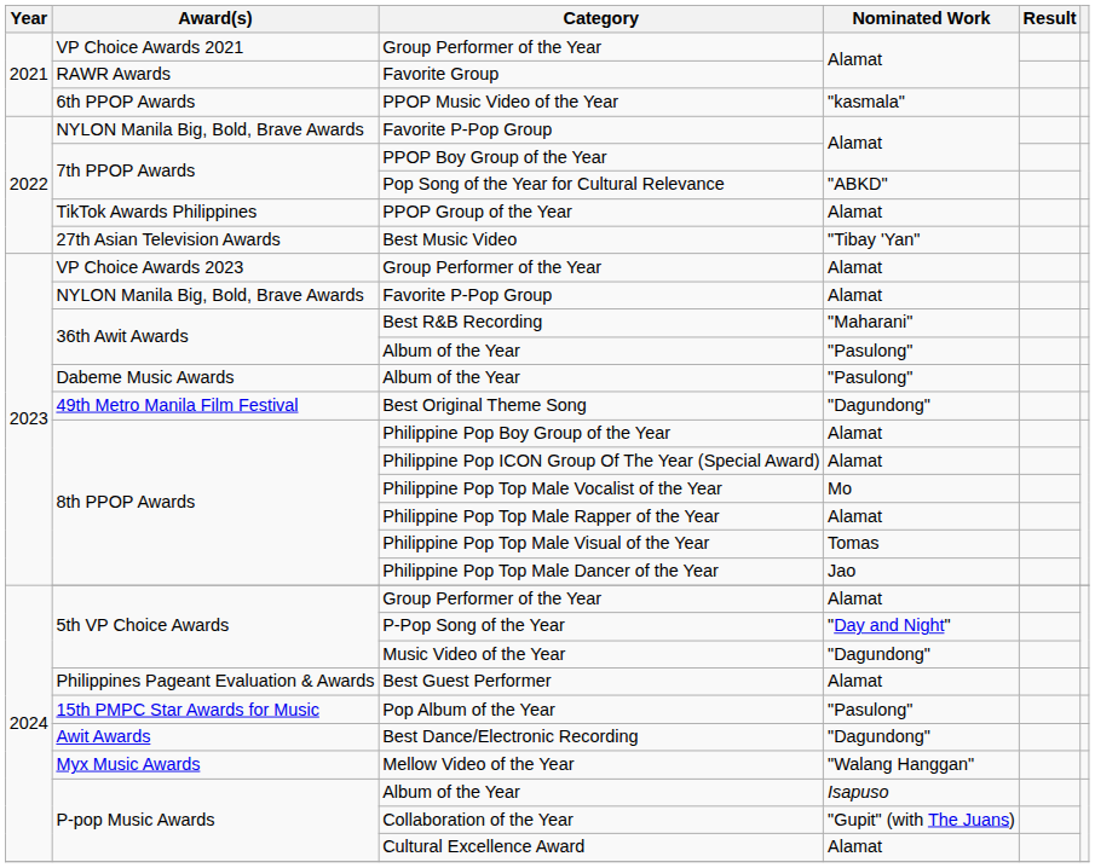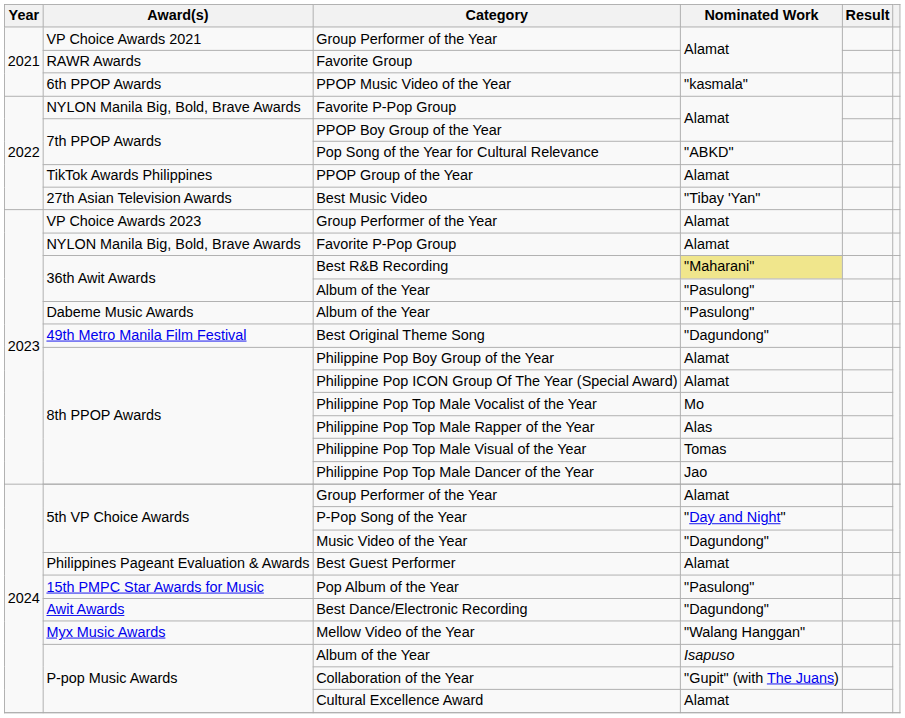 <table class="wikitable">
 <tr>
 <th>Year</th>
 <th>Award(s)</th>
 <th>Category</th>
 <th>Nominated Work</th>
 <th>Result</th>
 <th></th>
 </tr>
 <tr>
 <td rowspan="3">2021</td>
 <td>VP Choice Awards 2021</td>
 <td>Group Performer of the Year</td>
 <td rowspan="2">Alamat</td>
 <td></td>
 <td></td>
 </tr>
 <tr>
 <td>RAWR Awards</td>
 <td>Favorite Group</td>
 <td></td>
 <td></td>
 </tr>
 <tr>
 <td>6th PPOP Awards</td>
 <td>PPOP Music Video of the Year</td>
 <td>"kasmala"</td>
 <td></td>
 <td></td>
 </tr>
 <tr>
 <td rowspan="5">2022</td>
 <td>NYLON Manila Big, Bold, Brave Awards</td>
 <td>Favorite P-Pop Group</td>
 <td rowspan="2">Alamat</td>
 <td></td>
 <td></td>
 </tr>
 <tr>
 <td rowspan="2">7th PPOP Awards</td>
 <td>PPOP Boy Group of the Year</td>
 <td></td>
 <td rowspan="2"></td>
 </tr>
 <tr>
 <td>Pop Song of the Year for Cultural Relevance</td>
 <td>"ABKD"</td>
 <td></td>
 </tr>
 <tr>
 <td>TikTok Awards Philippines</td>
 <td>PPOP Group of the Year</td>
 <td>Alamat</td>
 <td></td>
 <td></td>
 </tr>
 <tr>
 <td>27th Asian Television Awards</td>
 <td>Best Music Video</td>
 <td>"Tibay 'Yan"</td>
 <td></td>
 <td></td>
 </tr>
 <tr>
 <td rowspan="12">2023</td>
 <td>VP Choice Awards 2023</td>
 <td>Group Performer of the Year</td>
 <td>Alamat</td>
 <td></td>
 <td></td>
 </tr>
 <tr>
 <td>NYLON Manila Big, Bold, Brave Awards</td>
 <td>Favorite P-Pop Group</td>
 <td>Alamat</td>
 <td></td>
 <td></td>
 </tr>
 <tr>
 <td rowspan="2">36th Awit Awards</td>
 <td>Best R&B Recording</td>
-<td>"Maharani"</td>
+<td style="background: khaki;">"Maharani"</td>
 <td></td>
 <td></td>
 </tr>
 <tr>
 <td>Album of the Year</td>
 <td>"Pasulong"</td>
 <td></td>
 <td></td>
 </tr>
 <tr>
 <td>Dabeme Music Awards</td>
 <td>Album of the Year</td>
 <td>"Pasulong"</td>
 <td></td>
 <td></td>
 </tr>
 <tr>
 <td><a href='#'>49th Metro Manila Film Festival</a></td>
 <td>Best Original Theme Song</td>
 <td>"Dagundong"<br></td>
 <td></td>
 <td></td>
 </tr>
 <tr>
 <td rowspan="6">8th PPOP Awards</td>
 <td>Philippine Pop Boy Group of the Year</td>
 <td>Alamat</td>
 <td></td>
 <td rowspan="6"></td>
 </tr>
 <tr>
 <td>Philippine Pop ICON Group Of The Year (Special Award)</td>
 <td>Alamat</td>
 <td></td>
 </tr>
 <tr>
 <td>Philippine Pop Top Male Vocalist of the Year</td>
 <td>Mo</td>
 <td></td>
 </tr>
 <tr>
 <td>Philippine Pop Top Male Rapper of the Year</td>
-<td>Alamat</td>
+<td>Alas</td>
 <td></td>
 </tr>
 <tr>
 <td>Philippine Pop Top Male Visual of the Year</td>
 <td>Tomas</td>
 <td></td>
 </tr>
 <tr>
 <td>Philippine Pop Top Male Dancer of the Year</td>
 <td>Jao</td>
 <td></td>
 </tr>
 <tr>
 <td rowspan="11">2024</td>
 </tr>
 <tr>
 <td rowspan="3">5th VP Choice Awards</td>
 <td>Group Performer of the Year</td>
 <td>Alamat</td>
 <td></td>
 <td rowspan="3"></td>
 </tr>
 <tr>
 <td>P-Pop Song of the Year</td>
 <td>"<a href='#'>Day and Night</a>"</td>
 <td></td>
 </tr>
 <tr>
 <td>Music Video of the Year</td>
 <td>"Dagundong"</td>
 <td></td>
 </tr>
 <tr>
 <td>Philippines Pageant Evaluation & Awards</td>
 <td>Best Guest Performer</td>
 <td>Alamat</td>
 <td></td>
 <td></td>
 </tr>
 <tr>
 <td><a href='#'>15th PMPC Star Awards for Music</a></td>
 <td>Pop Album of the Year</td>
 <td>"Pasulong"</td>
 <td></td>
 <td></td>
 </tr>
 <tr>
 <td><a href='#'>Awit Awards</a></td>
 <td>Best Dance/Electronic Recording</td>
 <td>"Dagundong"</td>
 <td></td>
 <td></td>
 </tr>
 <tr>
 <td><a href='#'>Myx Music Awards</a></td>
 <td>Mellow Video of the Year</td>
 <td>"Walang Hanggan"</td>
 <td></td>
 <td></td>
 </tr>
 <tr>
 <td rowspan="3">P-pop Music Awards</td>
 <td>Album of the Year</td>
 <td><em>Isapuso</em></td>
 <td></td>
 <td rowspan="3"></td>
 </tr>
 <tr>
 <td>Collaboration of the Year</td>
 <td>"Gupit" (with <a href='#'>The Juans</a>)</td>
 <td></td>
 </tr>
 <tr>
 <td>Cultural Excellence Award</td>
 <td>Alamat</td>
 <td></td>
 </tr>
 <tr>
 </tr>
 </table>
